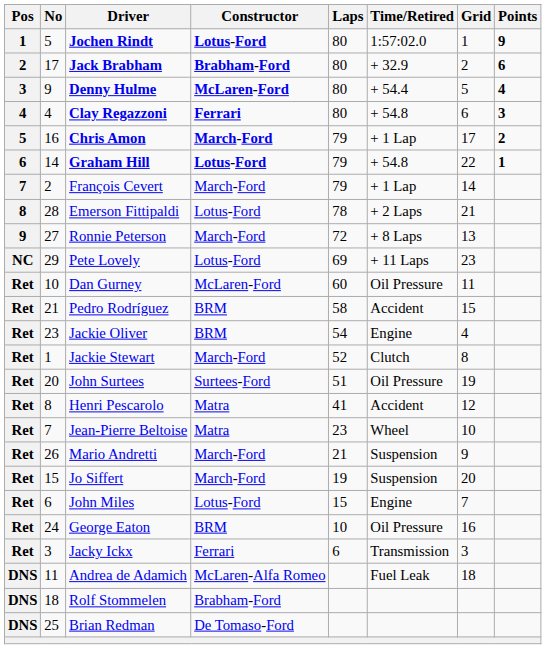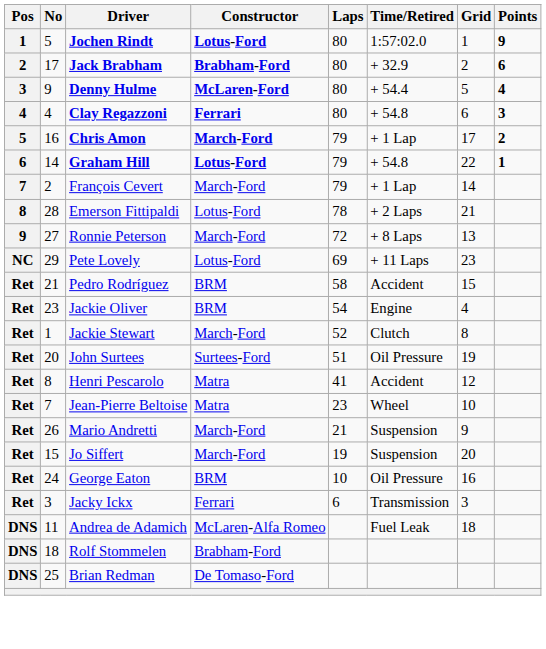 <table class="wikitable" style="font-size: 95%;">
 <tr>
 <th>Pos</th>
 <th>No</th>
 <th>Driver</th>
 <th>Constructor</th>
 <th>Laps</th>
 <th>Time/Retired</th>
 <th>Grid</th>
 <th>Points</th>
 </tr>
 <tr>
 <th>1</th>
 <td>5</td>
 <td> <strong><a href='#'>Jochen Rindt</a></strong></td>
 <td><strong><a href='#'>Lotus</a>-<a href='#'>Ford</a></strong></td>
 <td>80</td>
 <td>1:57:02.0</td>
 <td>1</td>
 <td><strong>9</strong></td>
 </tr>
 <tr>
 <th>2</th>
 <td>17</td>
 <td> <strong><a href='#'>Jack Brabham</a></strong></td>
 <td><strong><a href='#'>Brabham</a>-<a href='#'>Ford</a></strong></td>
 <td>80</td>
 <td>+ 32.9</td>
 <td>2</td>
 <td><strong>6</strong></td>
 </tr>
 <tr>
 <th>3</th>
 <td>9</td>
 <td> <strong><a href='#'>Denny Hulme</a></strong></td>
 <td><strong><a href='#'>McLaren</a>-<a href='#'>Ford</a></strong></td>
 <td>80</td>
 <td>+ 54.4</td>
 <td>5</td>
 <td><strong>4</strong></td>
 </tr>
 <tr>
 <th>4</th>
 <td>4</td>
 <td> <strong><a href='#'>Clay Regazzoni</a></strong></td>
 <td><strong><a href='#'>Ferrari</a></strong></td>
 <td>80</td>
 <td>+ 54.8</td>
 <td>6</td>
 <td><strong>3</strong></td>
 </tr>
 <tr>
 <th>5</th>
 <td>16</td>
 <td> <strong><a href='#'>Chris Amon</a></strong></td>
 <td><strong><a href='#'>March</a>-<a href='#'>Ford</a></strong></td>
 <td>79</td>
 <td>+ 1 Lap</td>
 <td>17</td>
 <td><strong>2</strong></td>
 </tr>
 <tr>
 <th>6</th>
 <td>14</td>
 <td> <strong><a href='#'>Graham Hill</a></strong></td>
 <td><strong><a href='#'>Lotus</a>-<a href='#'>Ford</a></strong></td>
 <td>79</td>
 <td>+ 54.8</td>
 <td>22</td>
 <td><strong>1</strong></td>
 </tr>
 <tr>
 <th>7</th>
 <td>2</td>
 <td> <a href='#'>François Cevert</a></td>
 <td><a href='#'>March</a>-<a href='#'>Ford</a></td>
 <td>79</td>
 <td>+ 1 Lap</td>
 <td>14</td>
 <td> </td>
 </tr>
 <tr>
 <th>8</th>
 <td>28</td>
 <td> <a href='#'>Emerson Fittipaldi</a></td>
 <td><a href='#'>Lotus</a>-<a href='#'>Ford</a></td>
 <td>78</td>
 <td>+ 2 Laps</td>
 <td>21</td>
 <td> </td>
 </tr>
 <tr>
 <th>9</th>
 <td>27</td>
 <td> <a href='#'>Ronnie Peterson</a></td>
 <td><a href='#'>March</a>-<a href='#'>Ford</a></td>
 <td>72</td>
 <td>+ 8 Laps</td>
 <td>13</td>
 <td> </td>
 </tr>
 <tr>
 <th>NC</th>
 <td>29</td>
 <td> <a href='#'>Pete Lovely</a></td>
 <td><a href='#'>Lotus</a>-<a href='#'>Ford</a></td>
 <td>69</td>
 <td>+ 11 Laps</td>
 <td>23</td>
 <td> </td>
 </tr>
 <tr>
 <th>Ret</th>
-<td>10</td>
-<td> <a href='#'>Dan Gurney</a></td>
-<td><a href='#'>McLaren</a>-<a href='#'>Ford</a></td>
-<td>60</td>
-<td>Oil Pressure</td>
-<td>11</td>
-<td> </td>
-</tr>
-<tr>
-<th>Ret</th>
 <td>21</td>
 <td> <a href='#'>Pedro Rodríguez</a></td>
 <td><a href='#'>BRM</a></td>
 <td>58</td>
 <td>Accident</td>
 <td>15</td>
 <td> </td>
 </tr>
 <tr>
 <th>Ret</th>
 <td>23</td>
 <td> <a href='#'>Jackie Oliver</a></td>
 <td><a href='#'>BRM</a></td>
 <td>54</td>
 <td>Engine</td>
 <td>4</td>
 <td> </td>
 </tr>
 <tr>
 <th>Ret</th>
 <td>1</td>
 <td> <a href='#'>Jackie Stewart</a></td>
 <td><a href='#'>March</a>-<a href='#'>Ford</a></td>
 <td>52</td>
 <td>Clutch</td>
 <td>8</td>
 <td> </td>
 </tr>
 <tr>
 <th>Ret</th>
 <td>20</td>
 <td> <a href='#'>John Surtees</a></td>
 <td><a href='#'>Surtees</a>-<a href='#'>Ford</a></td>
 <td>51</td>
 <td>Oil Pressure</td>
 <td>19</td>
 <td> </td>
 </tr>
 <tr>
 <th>Ret</th>
 <td>8</td>
 <td> <a href='#'>Henri Pescarolo</a></td>
 <td><a href='#'>Matra</a></td>
 <td>41</td>
 <td>Accident</td>
 <td>12</td>
 <td> </td>
 </tr>
 <tr>
 <th>Ret</th>
 <td>7</td>
 <td> <a href='#'>Jean-Pierre Beltoise</a></td>
 <td><a href='#'>Matra</a></td>
 <td>23</td>
 <td>Wheel</td>
 <td>10</td>
 <td> </td>
 </tr>
 <tr>
 <th>Ret</th>
 <td>26</td>
 <td> <a href='#'>Mario Andretti</a></td>
 <td><a href='#'>March</a>-<a href='#'>Ford</a></td>
 <td>21</td>
 <td>Suspension</td>
 <td>9</td>
 <td> </td>
 </tr>
 <tr>
 <th>Ret</th>
 <td>15</td>
 <td> <a href='#'>Jo Siffert</a></td>
 <td><a href='#'>March</a>-<a href='#'>Ford</a></td>
 <td>19</td>
 <td>Suspension</td>
 <td>20</td>
 <td> </td>
 </tr>
 <tr>
 <th>Ret</th>
-<td>6</td>
-<td> <a href='#'>John Miles</a></td>
-<td><a href='#'>Lotus</a>-<a href='#'>Ford</a></td>
-<td>15</td>
-<td>Engine</td>
-<td>7</td>
-<td> </td>
-</tr>
-<tr>
-<th>Ret</th>
 <td>24</td>
 <td> <a href='#'>George Eaton</a></td>
 <td><a href='#'>BRM</a></td>
 <td>10</td>
 <td>Oil Pressure</td>
 <td>16</td>
 <td> </td>
 </tr>
 <tr>
 <th>Ret</th>
 <td>3</td>
 <td> <a href='#'>Jacky Ickx</a></td>
 <td><a href='#'>Ferrari</a></td>
 <td>6</td>
 <td>Transmission</td>
 <td>3</td>
 <td> </td>
 </tr>
 <tr>
 <th>DNS</th>
 <td>11</td>
 <td> <a href='#'>Andrea de Adamich</a></td>
 <td><a href='#'>McLaren</a>-<a href='#'>Alfa Romeo</a></td>
 <td></td>
 <td>Fuel Leak</td>
 <td>18</td>
 <td> </td>
 </tr>
 <tr>
 <th>DNS</th>
 <td>18</td>
 <td> <a href='#'>Rolf Stommelen</a></td>
 <td><a href='#'>Brabham</a>-<a href='#'>Ford</a></td>
 <td></td>
 <td></td>
 <td></td>
 <td></td>
 </tr>
 <tr>
 <th>DNS</th>
 <td>25</td>
 <td> <a href='#'>Brian Redman</a></td>
 <td><a href='#'>De Tomaso</a>-<a href='#'>Ford</a></td>
 <td></td>
 <td></td>
 <td></td>
 <td></td>
 </tr>
 <tr>
 <th colspan="8"></th>
 </tr>
 </table>
